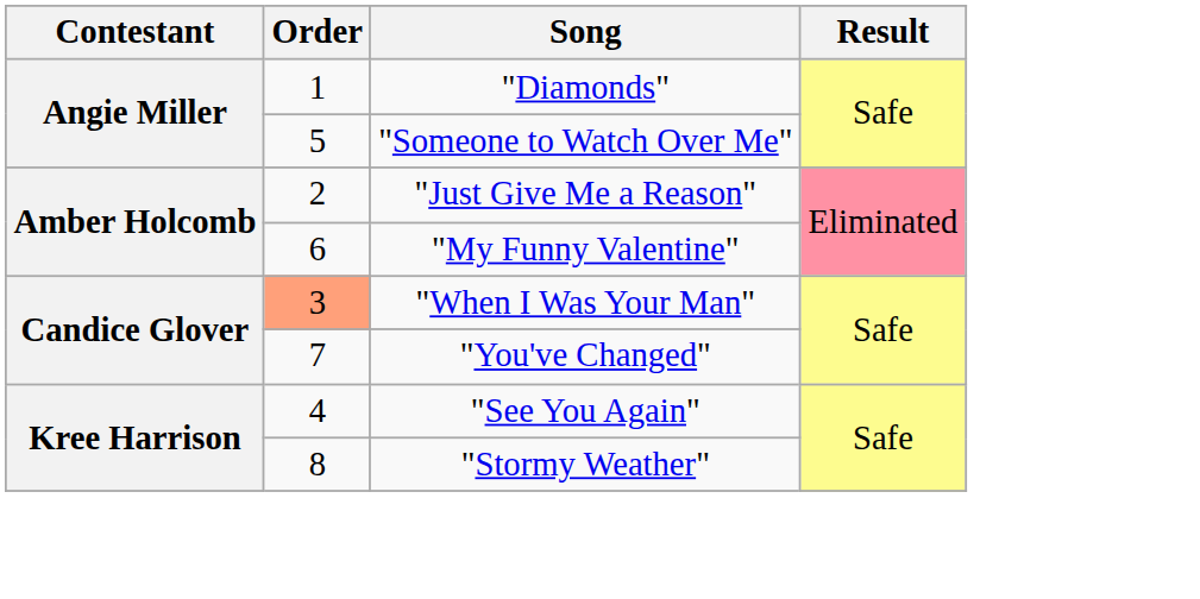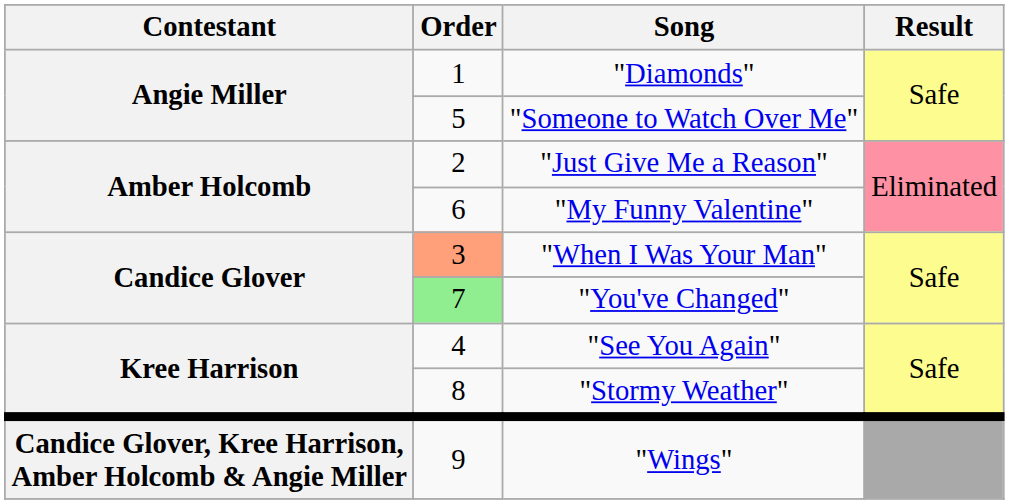 <table class="wikitable unsortable" style="text-align:center;">
 <tr>
 <th scope="col">Contestant</th>
 <th scope="col">Order</th>
 <th scope="col">Song</th>
 <th scope="col">Result</th>
 </tr>
 <tr>
 <th scope="row" rowspan="2">Angie Miller</th>
 <td>1</td>
 <td>"<a href='#'>Diamonds</a>"</td>
 <td rowspan="2" style="background:#fdfc8f;">Safe</td>
 </tr>
 <tr>
 <td>5</td>
 <td>"<a href='#'>Someone to Watch Over Me</a>"</td>
 </tr>
 <tr>
 <th scope="row" rowspan="2">Amber Holcomb</th>
 <td>2</td>
 <td>"<a href='#'>Just Give Me a Reason</a>"</td>
 <td rowspan="2" bgcolor="FF91A4">Eliminated</td>
 </tr>
 <tr>
 <td>6</td>
 <td>"<a href='#'>My Funny Valentine</a>"</td>
 </tr>
 <tr>
 <th scope="row" rowspan="2">Candice Glover</th>
 <td style="background: lightsalmon;">3</td>
 <td>"<a href='#'>When I Was Your Man</a>"</td>
 <td rowspan="2" style="background:#fdfc8f;">Safe</td>
 </tr>
 <tr>
-<td>7</td>
+<td style="background: lightgreen;">7</td>
 <td>"<a href='#'>You've Changed</a>"</td>
 </tr>
 <tr>
 <th scope="row" rowspan="2">Kree Harrison</th>
 <td>4</td>
 <td>"<a href='#'>See You Again</a>"</td>
 <td rowspan="2" style="background:#fdfc8f;">Safe</td>
 </tr>
 <tr>
 <td>8</td>
 <td>"<a href='#'>Stormy Weather</a>"</td>
 </tr>
+<tr style="border-top:5px solid">
+<th scope="row">Candice Glover, Kree Harrison,<br>Amber Holcomb & Angie Miller</th>
+<td>9</td>
+<td>"<a href='#'>Wings</a>"</td>
+<td bgcolor="darkgray"></td>
+</tr>
 </table>
